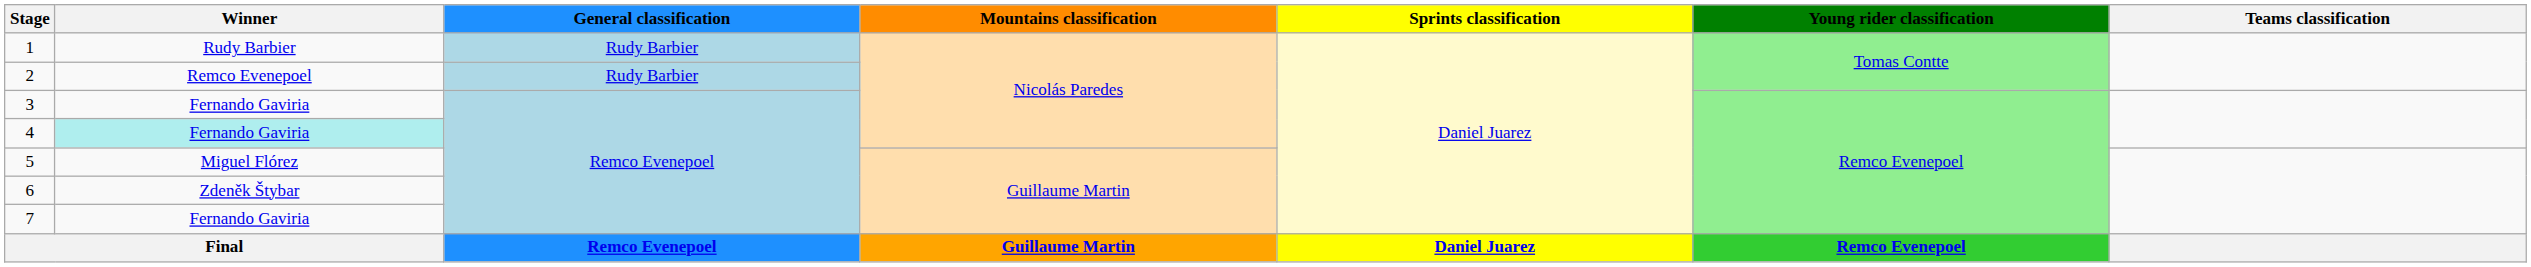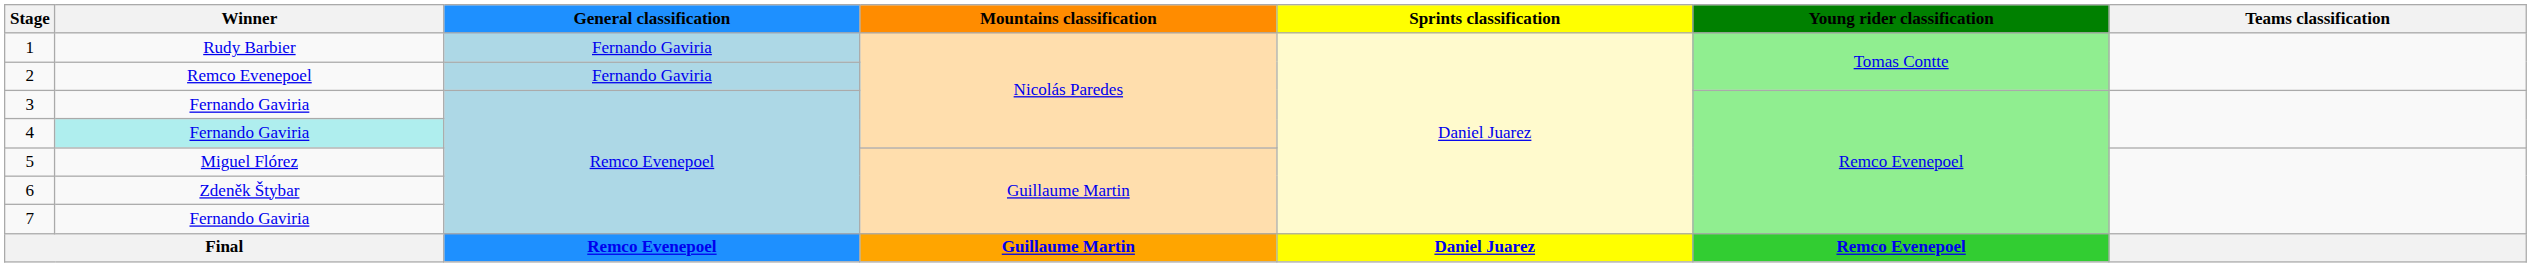 <table class="wikitable" style="text-align: center; font-size:smaller;">
 <tr style="background:#EFEFEF;">
 <th scope=col width="1%">Stage</th>
 <th scope=col width="14%">Winner</th>
 <th style="background:dodgerblue;" width="15%">General classification<br></th>
 <th style="background:#FF8C00;" width="15%">Mountains classification<br></th>
 <th style="background:yellow;" width="15%">Sprints classification<br></th>
 <th style="background:green;" width="15%">Young rider classification<br></th>
 <th width="15%">Teams classification</th>
 </tr>
 <tr>
 <td>1</td>
 <td><a href='#'>Rudy Barbier</a></td>
-<td style="background:#ADD8E6;"><a href='#'>Rudy Barbier</a></td>
+<td style="background:#ADD8E6;"><a href='#'>Fernando Gaviria</a></td>
 <td style="background:navajowhite;" rowspan="4"><a href='#'>Nicolás Paredes</a></td>
 <td style="background:LemonChiffon;" rowspan="7"><a href='#'>Daniel Juarez</a></td>
 <td style="background:lightgreen;" rowspan="2"><a href='#'>Tomas Contte</a></td>
 <td rowspan="2"></td>
 </tr>
 <tr>
 <td>2</td>
 <td><a href='#'>Remco Evenepoel</a></td>
-<td style="background:#ADD8E6;"><a href='#'>Rudy Barbier</a></td>
+<td style="background:#ADD8E6;"><a href='#'>Fernando Gaviria</a></td>
 </tr>
 <tr>
 <td>3</td>
 <td><a href='#'>Fernando Gaviria</a></td>
 <td style="background:#ADD8E6;" rowspan="5"><a href='#'>Remco Evenepoel</a></td>
 <td style="background:lightgreen;" rowspan="5"><a href='#'>Remco Evenepoel</a></td>
 <td rowspan="2"></td>
 </tr>
 <tr>
 <td>4</td>
 <td style="background: paleturquoise;"><a href='#'>Fernando Gaviria</a></td>
 </tr>
 <tr>
 <td>5</td>
 <td><a href='#'>Miguel Flórez</a></td>
 <td style="background:navajowhite;" rowspan="3"><a href='#'>Guillaume Martin</a></td>
 <td rowspan="3"></td>
 </tr>
 <tr>
 <td>6</td>
 <td><a href='#'>Zdeněk Štybar</a></td>
 </tr>
 <tr>
 <td>7</td>
 <td><a href='#'>Fernando Gaviria</a></td>
 </tr>
 <tr>
 <th scope=row colspan=2>Final</th>
 <th style="background:dodgerblue;" width="15%"><a href='#'>Remco Evenepoel</a></th>
 <th style="background:orange;" width="15%"><a href='#'>Guillaume Martin</a></th>
 <th style="background:yellow;" width="15%"><a href='#'>Daniel Juarez</a></th>
 <th style="background:limegreen;" width="15%"><a href='#'>Remco Evenepoel</a></th>
 <th width="15%"></th>
 </tr>
 </table>
